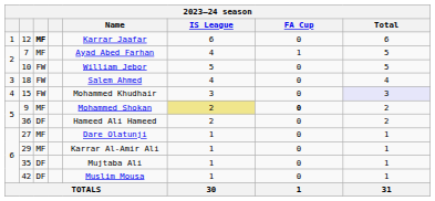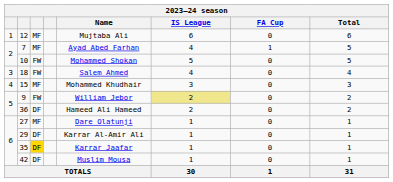 <table class="wikitable sortable" style="text-align:center; font-size:90%;">
 <tr>
 <th colspan="8">2023–24 season</th>
 </tr>
 <tr>
 <th width=15></th>
 <th width=15></th>
 <th width=15></th>
 <th width=15></th>
 <th width=145>Name</th>
 <th width=120><a href='#'>IS League</a></th>
 <th width=120><a href='#'>FA Cup</a></th>
 <th width=120>Total</th>
 </tr>
 <tr>
 <td rowspan="1">1</td>
 <td>12</td>
-<td><strong>MF</strong></td>
+<td>MF</td>
 <td></td>
-<td><a href='#'>Karrar Jaafar</a></td>
+<td>Mujtaba Ali</td>
 <td>6</td>
 <td>0</td>
 <td>6</td>
 </tr>
 <tr>
 <td rowspan="2">2</td>
 <td>7</td>
 <td>MF</td>
 <td></td>
 <td><a href='#'>Ayad Abed Farhan</a></td>
 <td>4</td>
 <td>1</td>
 <td>5</td>
 </tr>
 <tr>
 <td>10</td>
 <td>FW</td>
 <td></td>
-<td><a href='#'>William Jebor</a></td>
+<td><a href='#'>Mohammed Shokan</a></td>
 <td>5</td>
 <td>0</td>
 <td>5</td>
 </tr>
 <tr>
 <td rowspan="1">3</td>
 <td>18</td>
 <td>FW</td>
 <td></td>
 <td><a href='#'>Salem Ahmed</a></td>
 <td>4</td>
 <td>0</td>
 <td>4</td>
 </tr>
 <tr>
 <td rowspan="1">4</td>
 <td>15</td>
-<td>FW</td>
+<td>MF</td>
 <td></td>
 <td>Mohammed Khudhair</td>
 <td>3</td>
 <td>0</td>
-<td style="background: lavender;">3</td>
+<td>3</td>
 </tr>
 <tr>
 <td rowspan="2">5</td>
 <td>9</td>
-<td>MF</td>
+<td>FW</td>
 <td></td>
-<td><a href='#'>Mohammed Shokan</a></td>
+<td><a href='#'>William Jebor</a></td>
 <td style="background: khaki;">2</td>
-<td><strong>0</strong></td>
+<td>0</td>
 <td>2</td>
 </tr>
 <tr>
 <td>36</td>
 <td>DF</td>
 <td></td>
 <td>Hameed Ali Hameed</td>
 <td>2</td>
 <td>0</td>
 <td>2</td>
 </tr>
 <tr>
 <td rowspan="4">6</td>
 <td>27</td>
 <td>MF</td>
 <td></td>
 <td><a href='#'>Dare Olatunji</a></td>
 <td>1</td>
 <td>0</td>
 <td>1</td>
 </tr>
 <tr>
 <td>29</td>
-<td>MF</td>
+<td>DF</td>
 <td></td>
 <td>Karrar Al-Amir Ali</td>
 <td>1</td>
 <td>0</td>
 <td>1</td>
 </tr>
 <tr>
 <td>35</td>
-<td>DF</td>
+<td style="background: gold;">DF</td>
 <td></td>
-<td>Mujtaba Ali</td>
+<td><a href='#'>Karrar Jaafar</a></td>
 <td>1</td>
 <td>0</td>
 <td>1</td>
 </tr>
 <tr>
 <td>42</td>
 <td>DF</td>
 <td></td>
 <td><a href='#'>Muslim Mousa</a></td>
 <td>1</td>
 <td>0</td>
 <td>1</td>
 </tr>
 <tr>
 <th colspan="5">TOTALS</th>
 <th>30</th>
 <th>1</th>
 <th>31</th>
 </tr>
 </table>
